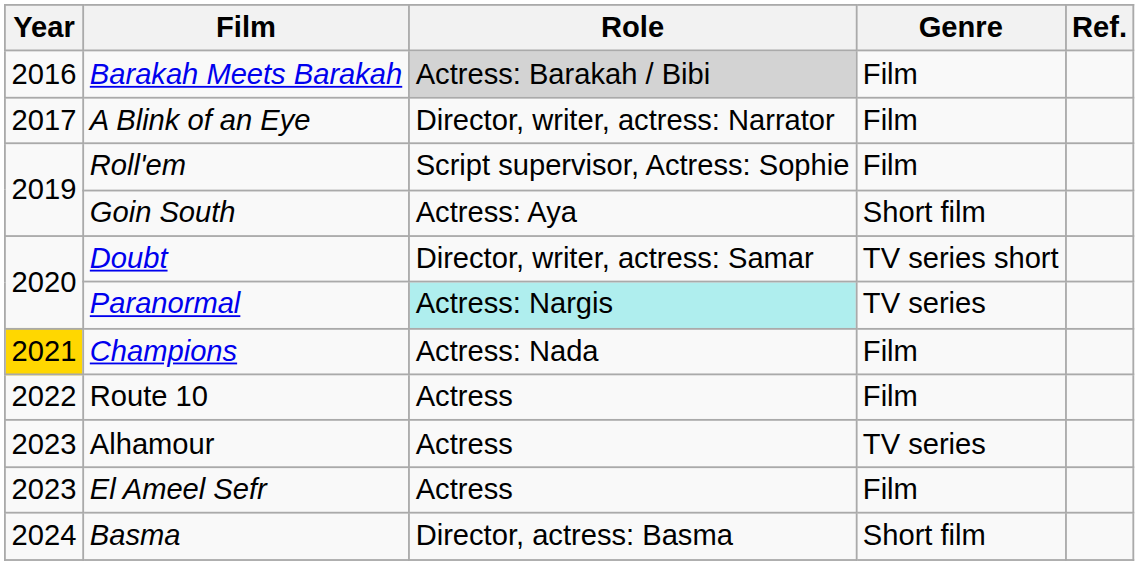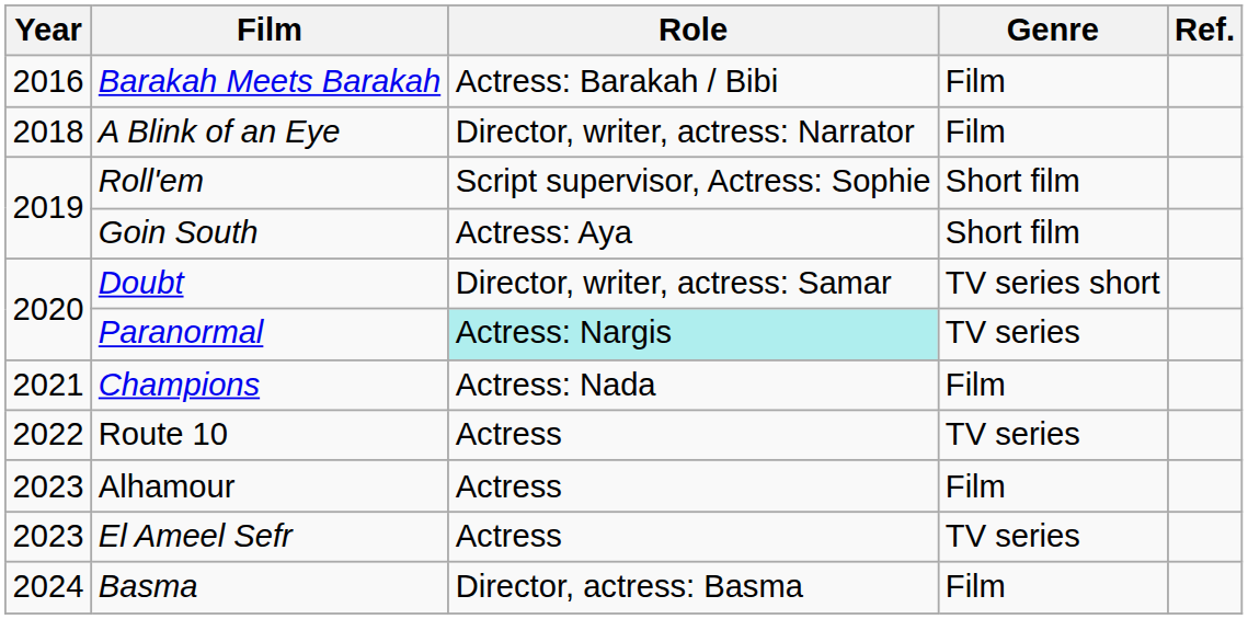 <table class="wikitable">
 <tr>
 <th>Year</th>
 <th>Film</th>
 <th>Role</th>
 <th>Genre</th>
 <th>Ref.</th>
 </tr>
 <tr>
 <td>2016</td>
 <td><em><a href='#'>Barakah Meets Barakah</a></em></td>
-<td style="background: lightgrey;">Actress: Barakah / Bibi</td>
+<td>Actress: Barakah / Bibi</td>
 <td>Film</td>
 <td></td>
 </tr>
 <tr>
-<td>2017</td>
+<td>2018</td>
 <td><em>A Blink of an Eye</em></td>
 <td>Director, writer, actress: Narrator</td>
 <td>Film</td>
 <td></td>
 </tr>
 <tr>
 <td rowspan="2">2019</td>
 <td><em>Roll'em</em></td>
 <td>Script supervisor, Actress: Sophie</td>
-<td>Film</td>
+<td>Short film</td>
 <td></td>
 </tr>
 <tr>
 <td><em>Goin South</em></td>
 <td>Actress: Aya</td>
 <td>Short film</td>
 <td></td>
 </tr>
 <tr>
 <td rowspan="2">2020</td>
 <td><em><a href='#'>Doubt</a></em></td>
 <td>Director, writer, actress: Samar</td>
 <td>TV series short</td>
 <td></td>
 </tr>
 <tr>
 <td><em><a href='#'>Paranormal</a></em></td>
 <td style="background: paleturquoise;">Actress: Nargis</td>
 <td>TV series</td>
 <td></td>
 </tr>
 <tr>
-<td style="background: gold;">2021</td>
+<td>2021</td>
 <td><em><a href='#'>Champions</a></em></td>
 <td>Actress: Nada</td>
 <td>Film</td>
 <td></td>
 </tr>
 <tr>
 <td>2022</td>
 <td>Route 10</td>
 <td>Actress</td>
-<td>Film</td>
+<td>TV series</td>
 <td></td>
 </tr>
 <tr>
 <td>2023</td>
 <td>Alhamour</td>
 <td>Actress</td>
-<td>TV series</td>
+<td>Film</td>
 <td></td>
 </tr>
 <tr>
 <td>2023</td>
 <td><em>El Ameel Sefr</em></td>
 <td>Actress</td>
-<td>Film</td>
+<td>TV series</td>
 <td></td>
 </tr>
 <tr>
 <td>2024</td>
 <td><em>Basma</em></td>
 <td>Director, actress: Basma</td>
-<td>Short film</td>
+<td>Film</td>
 <td></td>
 </tr>
 </table>
